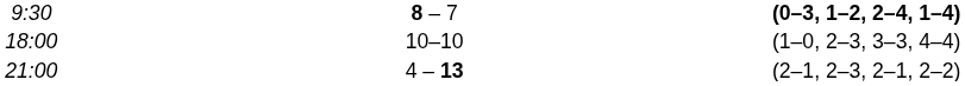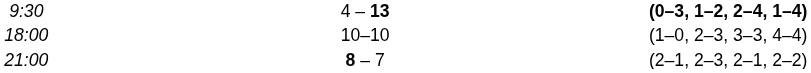 <table style="text-align:center">
 <tr>
 <th width=100></th>
 <th width=200></th>
 <th width=100></th>
 <th width=200></th>
 </tr>
 <tr>
 <td><em>9:30</em></td>
 <td align=right></td>
-<td><strong>8</strong> – 7</td>
+<td>4 – <strong>13</strong></td>
 <td align=left><strong></strong></td>
 <td><strong>(0–3, 1–2, 2–4, 1–4)</strong></td>
 </tr>
 <tr>
 <td><em>18:00</em></td>
 <td align=right></td>
 <td>10–10</td>
 <td align=left></td>
 <td>(1–0, 2–3, 3–3, 4–4)</td>
 </tr>
 <tr>
 <td><em>21:00</em></td>
 <td align=right><strong></strong></td>
-<td>4 – <strong>13</strong></td>
+<td><strong>8</strong> – 7</td>
 <td align=left></td>
 <td>(2–1, 2–3, 2–1, 2–2)</td>
 </tr>
 </table>
